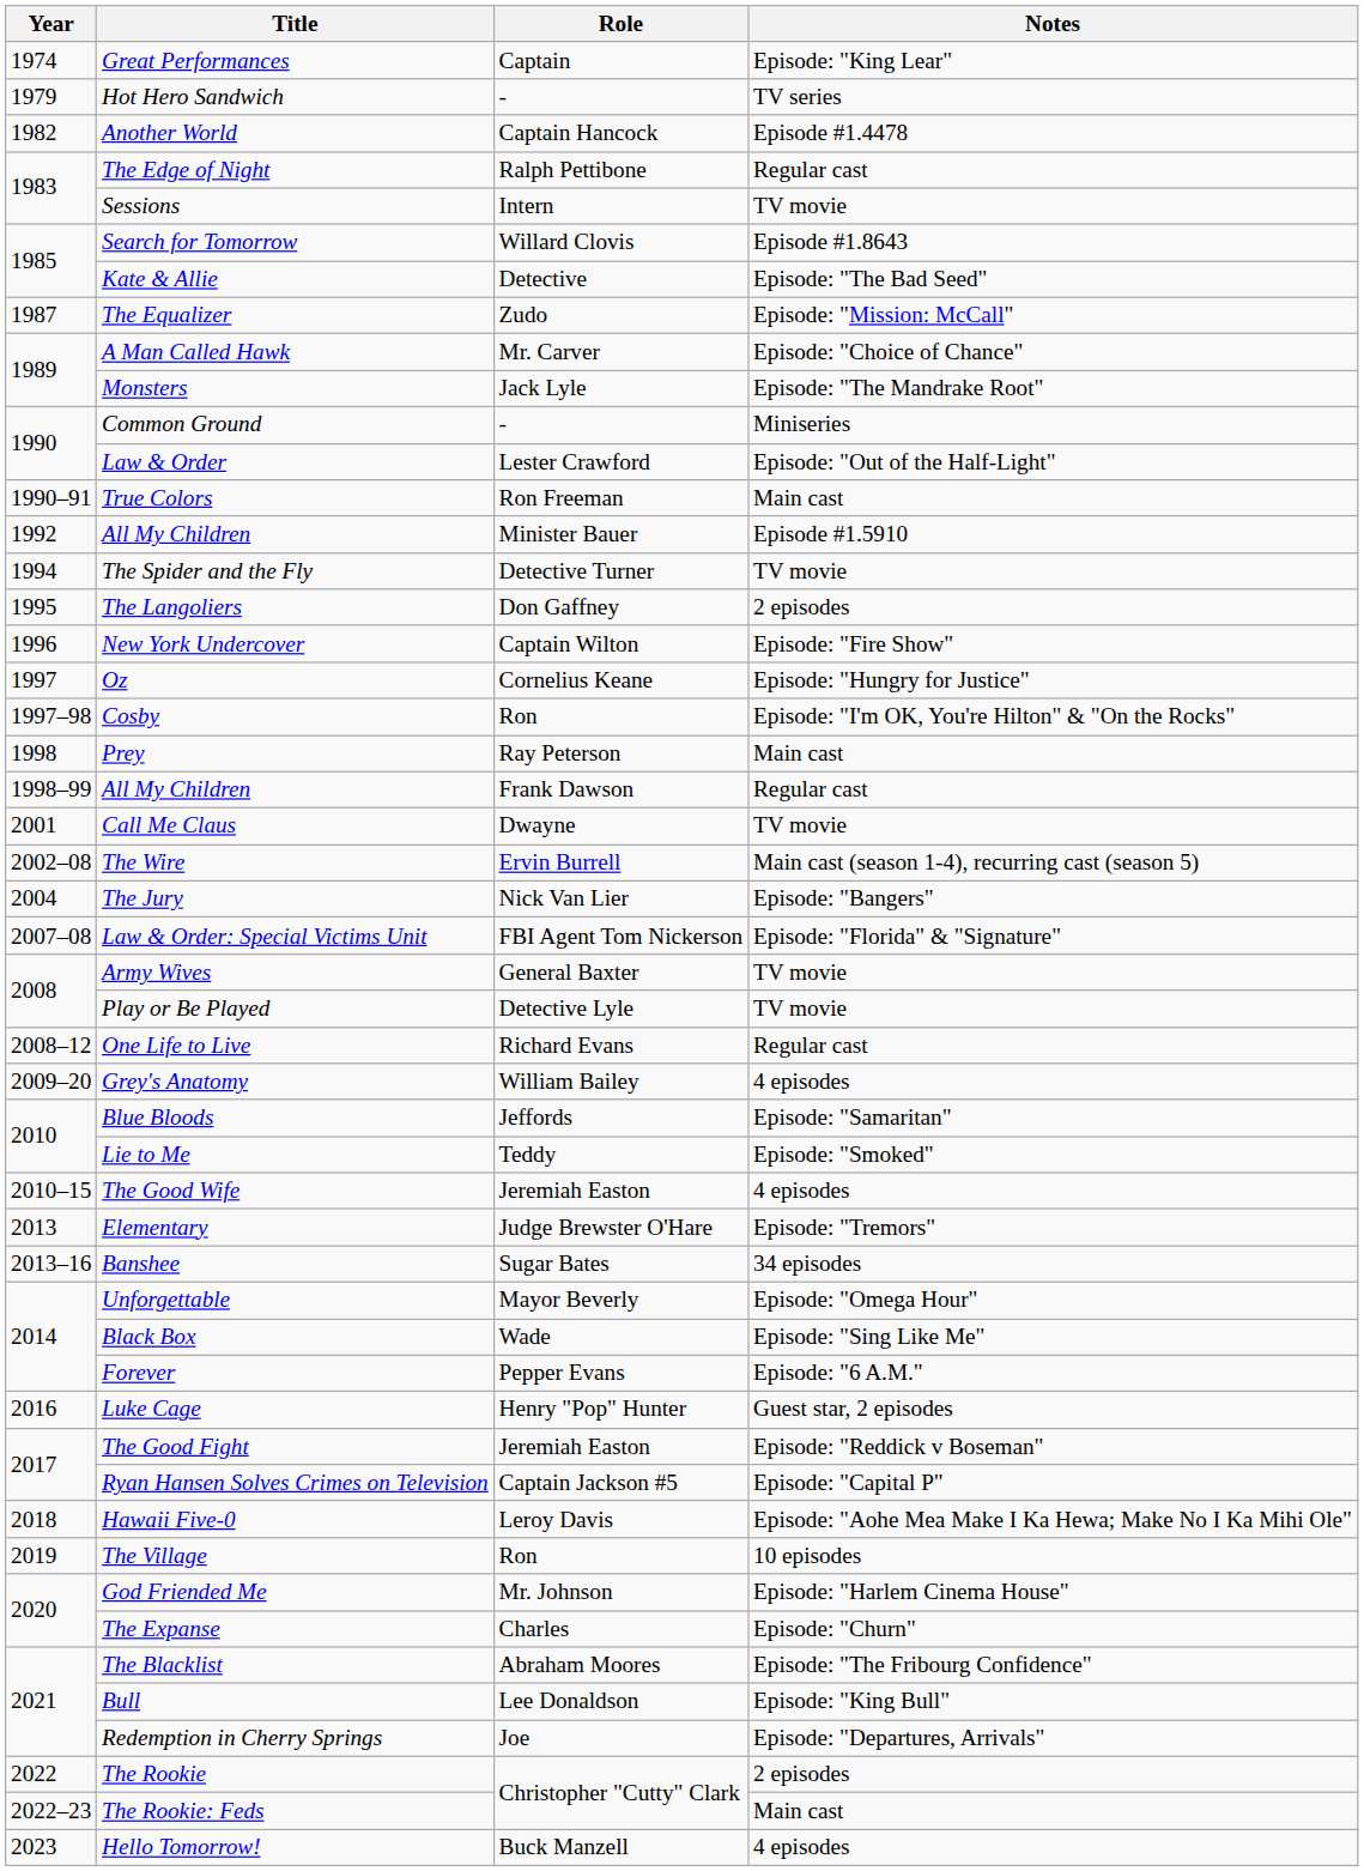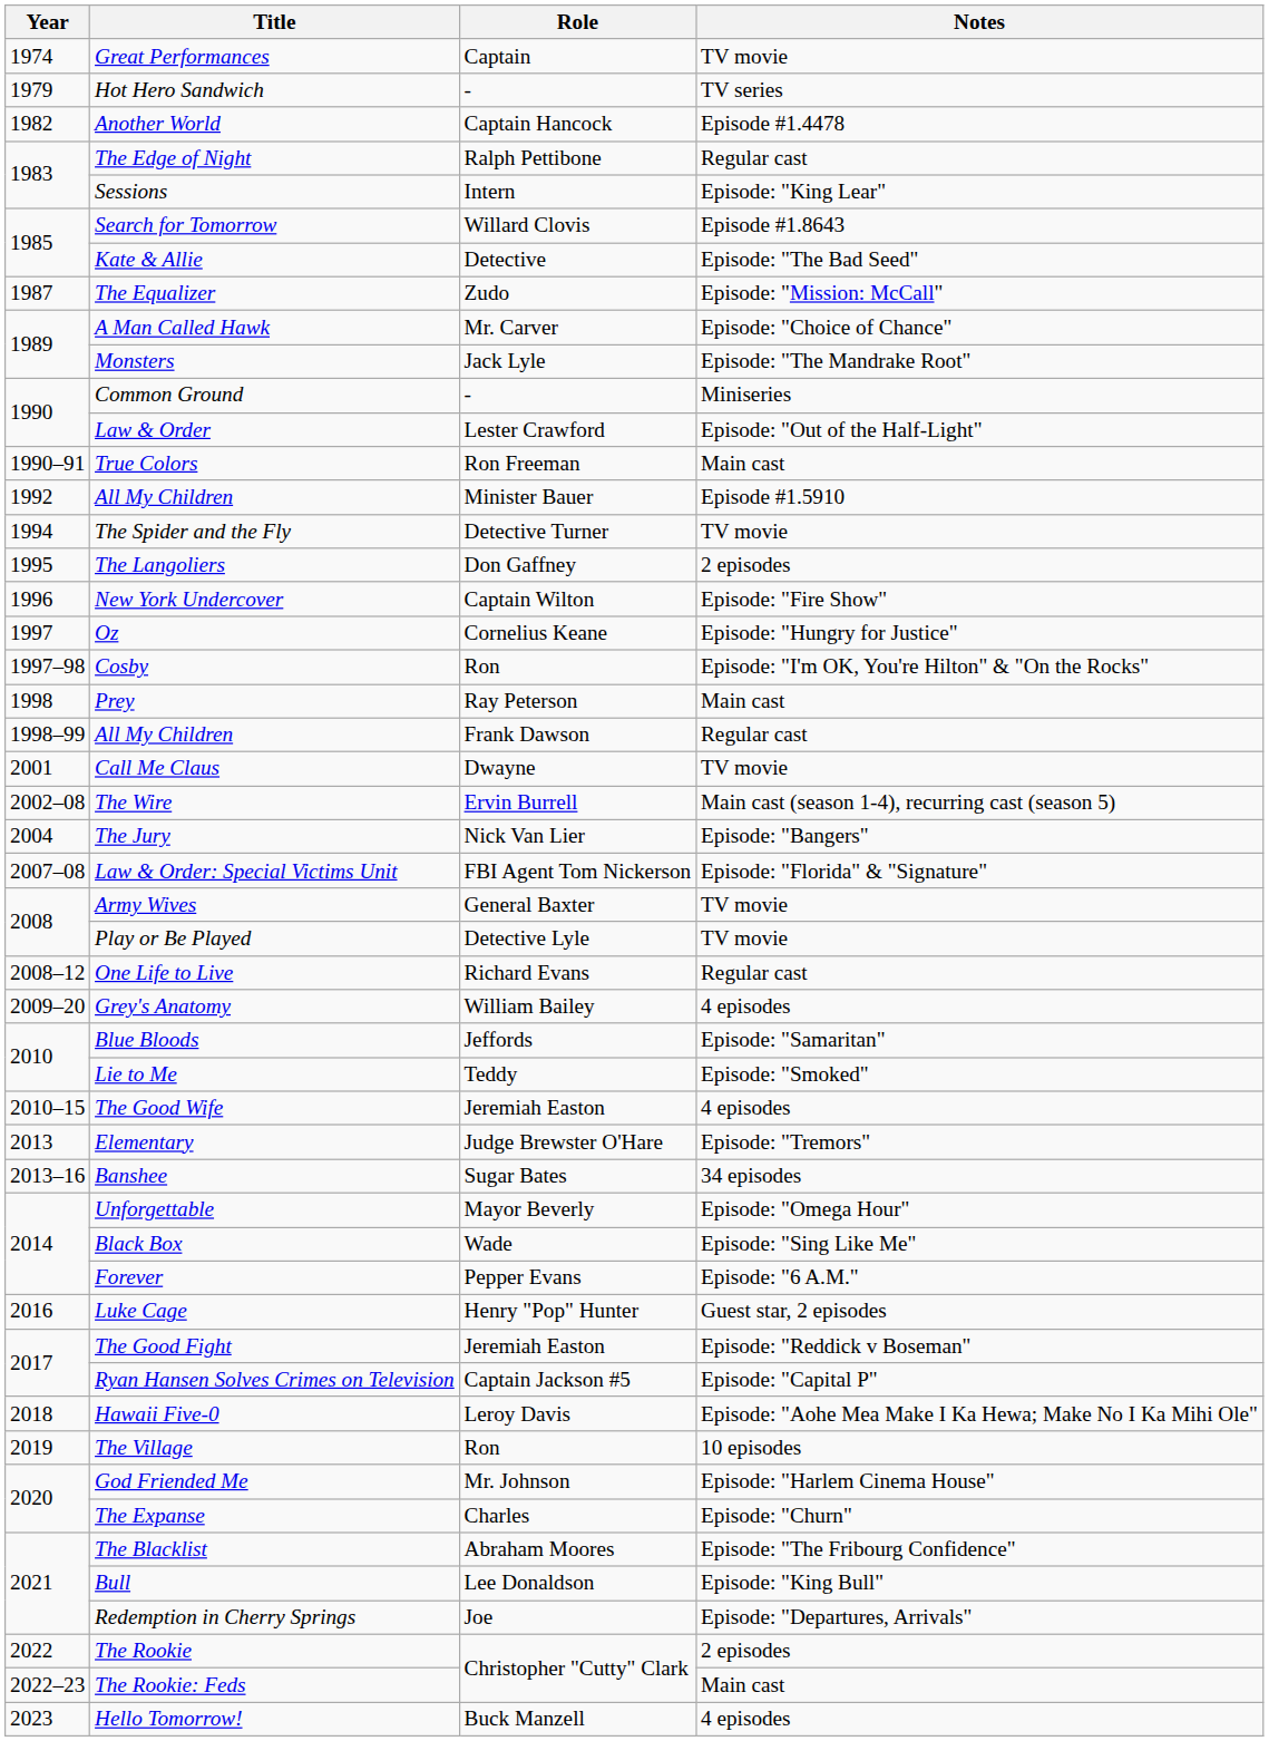 <table class = "wikitable sortable">
 <tr>
 <th>Year</th>
 <th>Title</th>
 <th>Role</th>
 <th class = "unsortable">Notes</th>
 </tr>
 <tr>
 <td>1974</td>
 <td><em><a href='#'>Great Performances</a></em></td>
 <td>Captain</td>
-<td>Episode: "King Lear"</td>
+<td>TV movie</td>
 </tr>
 <tr>
 <td>1979</td>
 <td><em>Hot Hero Sandwich</em></td>
 <td>-</td>
 <td>TV series</td>
 </tr>
 <tr>
 <td>1982</td>
 <td><em><a href='#'>Another World</a></em></td>
 <td>Captain Hancock</td>
 <td>Episode #1.4478</td>
 </tr>
 <tr>
 <td rowspan="2">1983</td>
 <td><em><a href='#'>The Edge of Night</a></em></td>
 <td>Ralph Pettibone</td>
 <td>Regular cast</td>
 </tr>
 <tr>
 <td><em>Sessions</em></td>
 <td>Intern</td>
-<td>TV movie</td>
+<td>Episode: "King Lear"</td>
 </tr>
 <tr>
 <td rowspan="2">1985</td>
 <td><em><a href='#'>Search for Tomorrow</a></em></td>
 <td>Willard Clovis</td>
 <td>Episode #1.8643</td>
 </tr>
 <tr>
 <td><em><a href='#'>Kate & Allie</a></em></td>
 <td>Detective</td>
 <td>Episode: "The Bad Seed"</td>
 </tr>
 <tr>
 <td>1987</td>
 <td><em><a href='#'>The Equalizer</a></em></td>
 <td>Zudo</td>
 <td>Episode: "<a href='#'>Mission: McCall</a>"</td>
 </tr>
 <tr>
 <td rowspan="2">1989</td>
 <td><em><a href='#'>A Man Called Hawk</a></em></td>
 <td>Mr. Carver</td>
 <td>Episode: "Choice of Chance"</td>
 </tr>
 <tr>
 <td><em><a href='#'>Monsters</a></em></td>
 <td>Jack Lyle</td>
 <td>Episode: "The Mandrake Root"</td>
 </tr>
 <tr>
 <td rowspan="2">1990</td>
 <td><em>Common Ground</em></td>
 <td>-</td>
 <td>Miniseries</td>
 </tr>
 <tr>
 <td><em><a href='#'>Law & Order</a></em></td>
 <td>Lester Crawford</td>
 <td>Episode: "Out of the Half-Light"</td>
 </tr>
 <tr>
 <td>1990–91</td>
 <td><em><a href='#'>True Colors</a></em></td>
 <td>Ron Freeman</td>
 <td>Main cast</td>
 </tr>
 <tr>
 <td>1992</td>
 <td><em><a href='#'>All My Children</a></em></td>
 <td>Minister Bauer</td>
 <td>Episode #1.5910</td>
 </tr>
 <tr>
 <td>1994</td>
 <td><em>The Spider and the Fly</em></td>
 <td>Detective Turner</td>
 <td>TV movie</td>
 </tr>
 <tr>
 <td>1995</td>
 <td><em><a href='#'>The Langoliers</a></em></td>
 <td>Don Gaffney</td>
 <td>2 episodes</td>
 </tr>
 <tr>
 <td>1996</td>
 <td><em><a href='#'>New York Undercover</a></em></td>
 <td>Captain Wilton</td>
 <td>Episode: "Fire Show"</td>
 </tr>
 <tr>
 <td>1997</td>
 <td><em><a href='#'>Oz</a></em></td>
 <td>Cornelius Keane</td>
 <td>Episode: "Hungry for Justice"</td>
 </tr>
 <tr>
 <td>1997–98</td>
 <td><em><a href='#'>Cosby</a></em></td>
 <td>Ron</td>
 <td>Episode: "I'm OK, You're Hilton" & "On the Rocks"</td>
 </tr>
 <tr>
 <td>1998</td>
 <td><em><a href='#'>Prey</a></em></td>
 <td>Ray Peterson</td>
 <td>Main cast</td>
 </tr>
 <tr>
 <td>1998–99</td>
 <td><em><a href='#'>All My Children</a></em></td>
 <td>Frank Dawson</td>
 <td>Regular cast</td>
 </tr>
 <tr>
 <td>2001</td>
 <td><em><a href='#'>Call Me Claus</a></em></td>
 <td>Dwayne</td>
 <td>TV movie</td>
 </tr>
 <tr>
 <td>2002–08</td>
 <td><em><a href='#'>The Wire</a></em></td>
 <td><a href='#'>Ervin Burrell</a></td>
 <td>Main cast (season 1-4), recurring cast (season 5)</td>
 </tr>
 <tr>
 <td>2004</td>
 <td><em><a href='#'>The Jury</a></em></td>
 <td>Nick Van Lier</td>
 <td>Episode: "Bangers"</td>
 </tr>
 <tr>
 <td>2007–08</td>
 <td><em><a href='#'>Law & Order: Special Victims Unit</a></em></td>
 <td>FBI Agent Tom Nickerson</td>
 <td>Episode: "Florida" & "Signature"</td>
 </tr>
 <tr>
 <td rowspan="2">2008</td>
 <td><em><a href='#'>Army Wives</a></em></td>
 <td>General Baxter</td>
 <td>TV movie</td>
 </tr>
 <tr>
 <td><em>Play or Be Played</em></td>
 <td>Detective Lyle</td>
 <td>TV movie</td>
 </tr>
 <tr>
 <td>2008–12</td>
 <td><em><a href='#'>One Life to Live</a></em></td>
 <td>Richard Evans</td>
 <td>Regular cast</td>
 </tr>
 <tr>
 <td>2009–20</td>
 <td><em><a href='#'>Grey's Anatomy</a></em></td>
 <td>William Bailey</td>
 <td>4 episodes</td>
 </tr>
 <tr>
 <td rowspan="2">2010</td>
 <td><em><a href='#'>Blue Bloods</a></em></td>
 <td>Jeffords</td>
 <td>Episode: "Samaritan"</td>
 </tr>
 <tr>
 <td><em><a href='#'>Lie to Me</a></em></td>
 <td>Teddy</td>
 <td>Episode: "Smoked"</td>
 </tr>
 <tr>
 <td>2010–15</td>
 <td><em><a href='#'>The Good Wife</a></em></td>
 <td>Jeremiah Easton</td>
 <td>4 episodes</td>
 </tr>
 <tr>
 <td>2013</td>
 <td><em><a href='#'>Elementary</a></em></td>
 <td>Judge Brewster O'Hare</td>
 <td>Episode: "Tremors"</td>
 </tr>
 <tr>
 <td>2013–16</td>
 <td><em><a href='#'>Banshee</a></em></td>
 <td>Sugar Bates</td>
 <td>34 episodes</td>
 </tr>
 <tr>
 <td rowspan="3">2014</td>
 <td><em><a href='#'>Unforgettable</a></em></td>
 <td>Mayor Beverly</td>
 <td>Episode: "Omega Hour"</td>
 </tr>
 <tr>
 <td><em><a href='#'>Black Box</a></em></td>
 <td>Wade</td>
 <td>Episode: "Sing Like Me"</td>
 </tr>
 <tr>
 <td><em><a href='#'>Forever</a></em></td>
 <td>Pepper Evans</td>
 <td>Episode: "6 A.M."</td>
 </tr>
 <tr>
 <td>2016</td>
 <td><em><a href='#'>Luke Cage</a></em></td>
 <td>Henry "Pop" Hunter</td>
 <td>Guest star, 2 episodes</td>
 </tr>
 <tr>
 <td rowspan="2">2017</td>
 <td><em><a href='#'>The Good Fight</a></em></td>
 <td>Jeremiah Easton</td>
 <td>Episode: "Reddick v Boseman"</td>
 </tr>
 <tr>
 <td><em><a href='#'>Ryan Hansen Solves Crimes on Television</a></em></td>
 <td>Captain Jackson #5</td>
 <td>Episode: "Capital P"</td>
 </tr>
 <tr>
 <td>2018</td>
 <td><em><a href='#'>Hawaii Five-0</a></em></td>
 <td>Leroy Davis</td>
 <td>Episode: "Aohe Mea Make I Ka Hewa; Make No I Ka Mihi Ole"</td>
 </tr>
 <tr>
 <td>2019</td>
 <td><em><a href='#'>The Village</a></em></td>
 <td>Ron</td>
 <td>10 episodes</td>
 </tr>
 <tr>
 <td rowspan="2">2020</td>
 <td><em><a href='#'>God Friended Me</a></em></td>
 <td>Mr. Johnson</td>
 <td>Episode: "Harlem Cinema House"</td>
 </tr>
 <tr>
 <td><em><a href='#'>The Expanse</a></em></td>
 <td>Charles</td>
 <td>Episode: "Churn"</td>
 </tr>
 <tr>
 <td rowspan="3">2021</td>
 <td><em><a href='#'>The Blacklist</a></em></td>
 <td>Abraham Moores</td>
 <td>Episode: "The Fribourg Confidence"</td>
 </tr>
 <tr>
 <td><em><a href='#'>Bull</a></em></td>
 <td>Lee Donaldson</td>
 <td>Episode: "King Bull"</td>
 </tr>
 <tr>
 <td><em>Redemption in Cherry Springs</em></td>
 <td>Joe</td>
 <td>Episode: "Departures, Arrivals"</td>
 </tr>
 <tr>
 <td>2022</td>
 <td><em><a href='#'>The Rookie</a></em></td>
 <td rowspan="2">Christopher "Cutty" Clark</td>
 <td>2 episodes</td>
 </tr>
 <tr>
 <td>2022–23</td>
 <td><em><a href='#'>The Rookie: Feds</a></em></td>
 <td>Main cast</td>
 </tr>
 <tr>
 <td>2023</td>
 <td><em><a href='#'>Hello Tomorrow!</a></em></td>
 <td>Buck Manzell</td>
 <td>4 episodes</td>
 </tr>
 </table>
